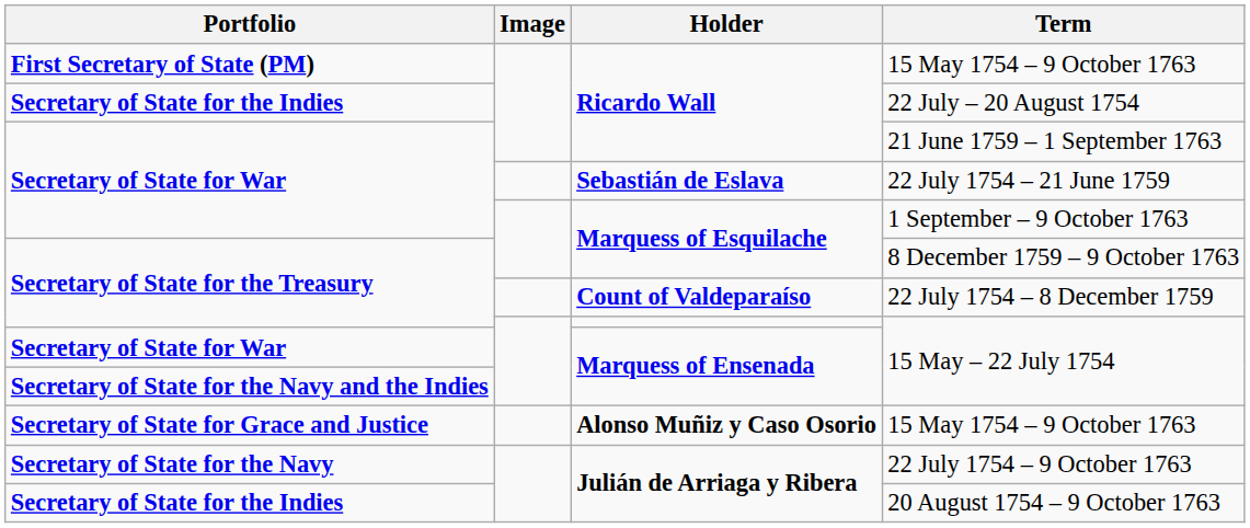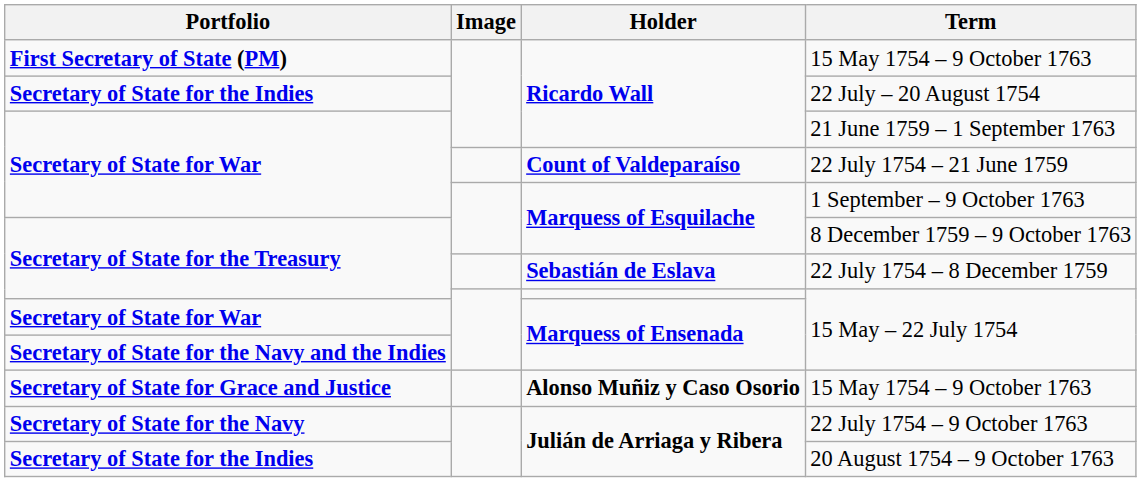 <table class="wikitable">
 <tr>
 <th>Portfolio</th>
 <th>Image</th>
 <th>Holder</th>
 <th>Term</th>
 </tr>
 <tr>
 <td><strong><a href='#'>First Secretary of State</a> (<a href='#'>PM</a>)</strong></td>
 <td rowspan="3"></td>
 <td rowspan="3"><strong><a href='#'>Ricardo Wall</a></strong></td>
 <td>15 May 1754 – 9 October 1763</td>
 </tr>
 <tr>
 <td><strong><a href='#'>Secretary of State for the Indies</a></strong></td>
 <td>22 July – 20 August 1754</td>
 </tr>
 <tr>
 <td rowspan="3"><strong><a href='#'>Secretary of State for War</a></strong></td>
 <td>21 June 1759 – 1 September 1763</td>
 </tr>
 <tr>
 <td></td>
-<td><strong><a href='#'>Sebastián de Eslava</a></strong></td>
+<td><strong><a href='#'>Count of Valdeparaíso</a></strong></td>
 <td>22 July 1754 – 21 June 1759</td>
 </tr>
 <tr>
 <td rowspan="2"></td>
 <td rowspan="2"><strong><a href='#'>Marquess of Esquilache</a></strong></td>
 <td>1 September – 9 October 1763</td>
 </tr>
 <tr>
 <td rowspan="3"><strong><a href='#'>Secretary of State for the Treasury</a></strong></td>
 <td>8 December 1759 – 9 October 1763</td>
 </tr>
 <tr>
 <td></td>
-<td><strong><a href='#'>Count of Valdeparaíso</a></strong></td>
+<td><strong><a href='#'>Sebastián de Eslava</a></strong></td>
 <td>22 July 1754 – 8 December 1759</td>
 </tr>
 <tr>
 <td rowspan="3"></td>
 <td></td>
 <td rowspan="3">15 May – 22 July 1754</td>
 </tr>
 <tr>
 <td><strong><a href='#'>Secretary of State for War</a></strong></td>
 <td rowspan="2"><strong><a href='#'>Marquess of Ensenada</a></strong></td>
 </tr>
 <tr>
 <td><strong><a href='#'>Secretary of State for the Navy and the Indies</a></strong></td>
 </tr>
 <tr>
 <td><a href='#'><strong>Secretary of State for Grace and Justice</strong></a></td>
 <td></td>
 <td><strong>Alonso Muñiz y Caso Osorio</strong></td>
 <td>15 May 1754 – 9 October 1763</td>
 </tr>
 <tr>
 <td><strong><a href='#'>Secretary of State for the Navy</a></strong></td>
 <td rowspan="2"></td>
 <td rowspan="2"><strong>Julián de Arriaga y Ribera</strong></td>
 <td>22 July 1754 – 9 October 1763</td>
 </tr>
 <tr>
 <td><strong><a href='#'>Secretary of State for the Indies</a></strong></td>
 <td>20 August 1754 – 9 October 1763</td>
 </tr>
 </table>
